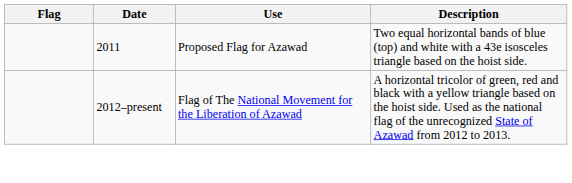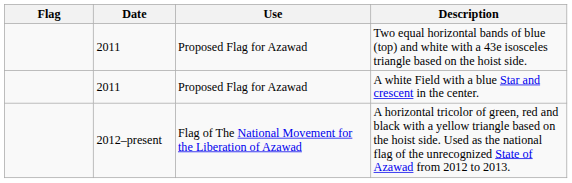 <table class="wikitable">
 <tr>
 <th style="width:110px;">Flag</th>
 <th style="width:100px;">Date</th>
 <th style="width:250px;">Use</th>
 <th style="width:250px;">Description</th>
 </tr>
 <tr>
 <td></td>
 <td>2011</td>
 <td>Proposed Flag for Azawad</td>
 <td>Two equal horizontal bands of blue (top) and white with a 43e isosceles triangle based on the hoist side.</td>
 </tr>
 <tr>
 <td></td>
+<td>2011</td>
+<td>Proposed Flag for Azawad</td>
+<td>A white Field with a blue <a href='#'>Star and crescent</a> in the center.</td>
+</tr>
+<tr>
+<td></td>
 <td>2012–present</td>
 <td>Flag of The <a href='#'>National Movement for the Liberation of Azawad</a></td>
 <td>A horizontal tricolor of green, red and black with a yellow triangle based on the hoist side. Used as the national flag of the unrecognized <a href='#'>State of Azawad</a> from 2012 to 2013.</td>
 </tr>
 </table>
